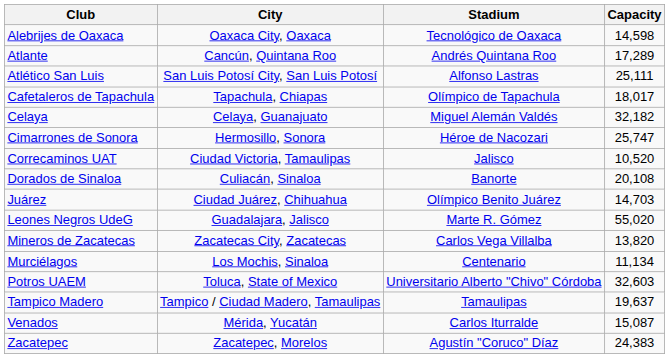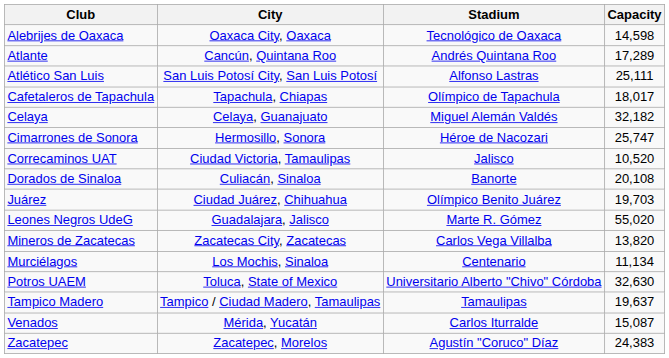 <table class="wikitable sortable" style="text-align: center;">
 <tr>
 <th>Club</th>
 <th>City</th>
 <th>Stadium</th>
 <th>Capacity</th>
 </tr>
 <tr>
 <td align="left"><a href='#'>Alebrijes de Oaxaca</a></td>
 <td><a href='#'>Oaxaca City</a>, <a href='#'>Oaxaca</a></td>
 <td><a href='#'>Tecnológico de Oaxaca</a></td>
 <td>14,598</td>
 </tr>
 <tr>
 <td align="left"><a href='#'>Atlante</a></td>
 <td><a href='#'>Cancún</a>, <a href='#'>Quintana Roo</a></td>
 <td><a href='#'>Andrés Quintana Roo</a></td>
 <td>17,289</td>
 </tr>
 <tr>
 <td align="left"><a href='#'>Atlético San Luis</a></td>
 <td><a href='#'>San Luis Potosí City</a>, <a href='#'>San Luis Potosí</a></td>
 <td><a href='#'>Alfonso Lastras</a></td>
 <td>25,111</td>
 </tr>
 <tr>
 <td align="left"><a href='#'>Cafetaleros de Tapachula</a></td>
 <td><a href='#'>Tapachula</a>, <a href='#'>Chiapas</a></td>
 <td><a href='#'>Olímpico de Tapachula</a></td>
 <td>18,017</td>
 </tr>
 <tr>
 <td align="left"><a href='#'>Celaya</a></td>
 <td><a href='#'>Celaya</a>, <a href='#'>Guanajuato</a></td>
 <td><a href='#'>Miguel Alemán Valdés</a></td>
 <td>32,182</td>
 </tr>
 <tr>
 <td align="left"><a href='#'>Cimarrones de Sonora</a></td>
 <td><a href='#'>Hermosillo</a>, <a href='#'>Sonora</a></td>
 <td><a href='#'>Héroe de Nacozari</a></td>
 <td>25,747</td>
 </tr>
 <tr>
 <td align="left"><a href='#'>Correcaminos UAT</a></td>
 <td><a href='#'>Ciudad Victoria</a>, <a href='#'>Tamaulipas</a></td>
 <td><a href='#'>Jalisco</a></td>
 <td>10,520</td>
 </tr>
 <tr>
 <td align="left"><a href='#'>Dorados de Sinaloa</a></td>
 <td><a href='#'>Culiacán</a>, <a href='#'>Sinaloa</a></td>
 <td><a href='#'>Banorte</a></td>
 <td>20,108</td>
 </tr>
 <tr>
 <td align="left"><a href='#'>Juárez</a></td>
 <td><a href='#'>Ciudad Juárez</a>, <a href='#'>Chihuahua</a></td>
 <td><a href='#'>Olímpico Benito Juárez</a></td>
-<td>14,703</td>
+<td>19,703</td>
 </tr>
 <tr>
 <td align="left"><a href='#'>Leones Negros UdeG</a></td>
 <td><a href='#'>Guadalajara</a>, <a href='#'>Jalisco</a></td>
 <td><a href='#'>Marte R. Gómez</a></td>
 <td>55,020</td>
 </tr>
 <tr>
 <td align="left"><a href='#'>Mineros de Zacatecas</a></td>
 <td><a href='#'>Zacatecas City</a>, <a href='#'>Zacatecas</a></td>
 <td><a href='#'>Carlos Vega Villalba</a></td>
 <td>13,820</td>
 </tr>
 <tr>
 <td align="left"><a href='#'>Murciélagos</a></td>
 <td><a href='#'>Los Mochis</a>, <a href='#'>Sinaloa</a></td>
 <td><a href='#'>Centenario</a></td>
 <td>11,134</td>
 </tr>
 <tr>
 <td align="left"><a href='#'>Potros UAEM</a></td>
 <td><a href='#'>Toluca</a>, <a href='#'>State of Mexico</a></td>
 <td><a href='#'>Universitario Alberto "Chivo" Córdoba</a></td>
-<td>32,603</td>
+<td>32,630</td>
 </tr>
 <tr>
 <td align="left"><a href='#'>Tampico Madero</a></td>
 <td><a href='#'>Tampico</a> / <a href='#'>Ciudad Madero</a>, <a href='#'>Tamaulipas</a></td>
 <td><a href='#'>Tamaulipas</a></td>
 <td>19,637</td>
 </tr>
 <tr>
 <td align="left"><a href='#'>Venados</a></td>
 <td><a href='#'>Mérida</a>, <a href='#'>Yucatán</a></td>
 <td><a href='#'>Carlos Iturralde</a></td>
 <td>15,087</td>
 </tr>
 <tr>
 <td align="left"><a href='#'>Zacatepec</a></td>
 <td><a href='#'>Zacatepec</a>, <a href='#'>Morelos</a></td>
 <td><a href='#'>Agustín "Coruco" Díaz</a></td>
 <td>24,383</td>
 </tr>
 </table>
